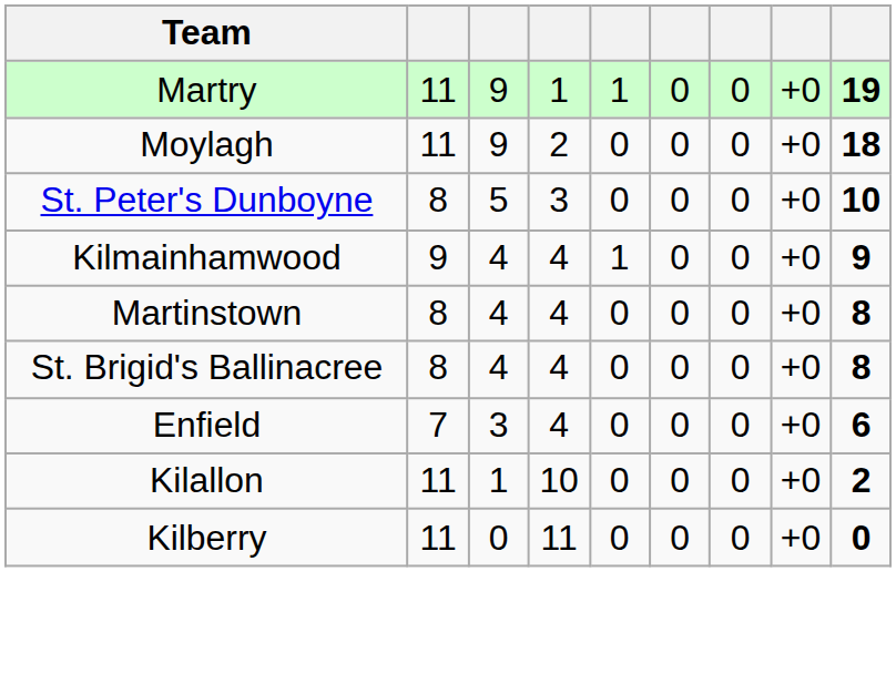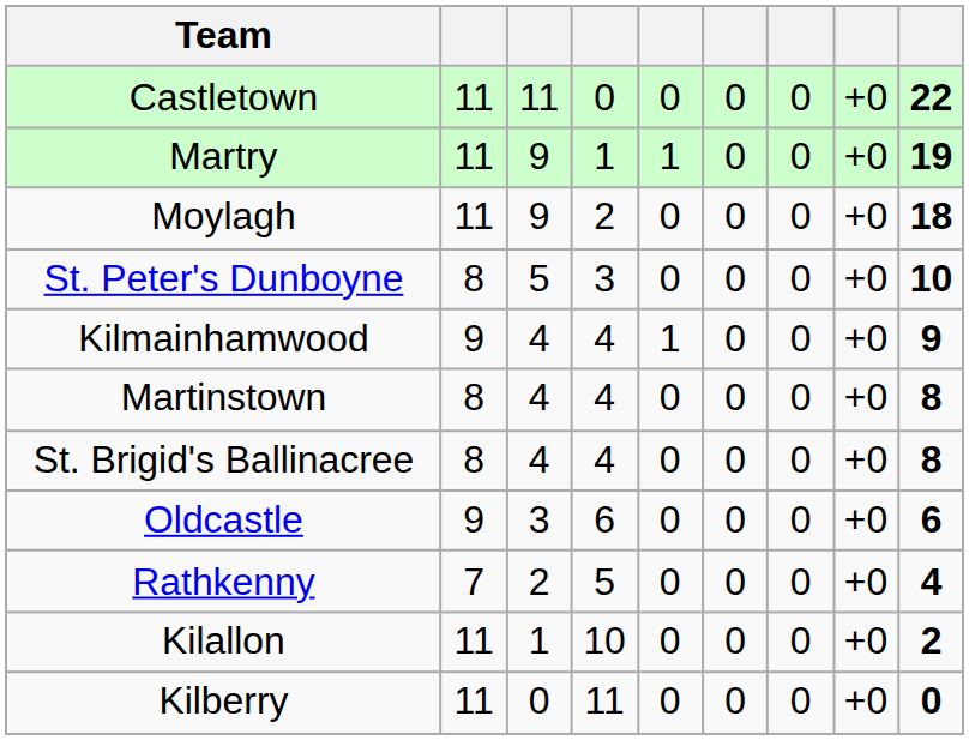 <table class="wikitable" style="text-align:center">
 <tr>
 <th width="175">Team</th>
 <th width="20"></th>
 <th width="20"></th>
 <th width="20"></th>
 <th width="20"></th>
 <th width="20"></th>
 <th width="20"></th>
 <th width="20"></th>
 <th width="20"></th>
+</tr>
+<tr style="background:#cfc;">
+<td>Castletown</td>
+<td>11</td>
+<td>11</td>
+<td>0</td>
+<td>0</td>
+<td>0</td>
+<td>0</td>
+<td>+0</td>
+<td><strong>22</strong></td>
 </tr>
 <tr style="background:#cfc;">
 <td>Martry</td>
 <td>11</td>
 <td>9</td>
 <td>1</td>
 <td>1</td>
 <td>0</td>
 <td>0</td>
 <td>+0</td>
 <td><strong>19</strong></td>
 </tr>
 <tr>
 <td>Moylagh</td>
 <td>11</td>
 <td>9</td>
 <td>2</td>
 <td>0</td>
 <td>0</td>
 <td>0</td>
 <td>+0</td>
 <td><strong>18</strong></td>
 </tr>
 <tr>
 <td><a href='#'>St. Peter's Dunboyne</a></td>
 <td>8</td>
 <td>5</td>
 <td>3</td>
 <td>0</td>
 <td>0</td>
 <td>0</td>
 <td>+0</td>
 <td><strong>10</strong></td>
 </tr>
 <tr>
 <td>Kilmainhamwood</td>
 <td>9</td>
 <td>4</td>
 <td>4</td>
 <td>1</td>
 <td>0</td>
 <td>0</td>
 <td>+0</td>
 <td><strong>9</strong></td>
 </tr>
 <tr>
 <td>Martinstown</td>
 <td>8</td>
 <td>4</td>
 <td>4</td>
 <td>0</td>
 <td>0</td>
 <td>0</td>
 <td>+0</td>
 <td><strong>8</strong></td>
 </tr>
 <tr>
 <td>St. Brigid's Ballinacree</td>
 <td>8</td>
 <td>4</td>
 <td>4</td>
 <td>0</td>
 <td>0</td>
 <td>0</td>
 <td>+0</td>
 <td><strong>8</strong></td>
 </tr>
 <tr>
-<td>Enfield</td>
-<td>7</td>
+<td><a href='#'>Oldcastle</a></td>
+<td>9</td>
 <td>3</td>
-<td>4</td>
+<td>6</td>
 <td>0</td>
 <td>0</td>
 <td>0</td>
 <td>+0</td>
 <td><strong>6</strong></td>
+</tr>
+<tr>
+<td><a href='#'>Rathkenny</a></td>
+<td>7</td>
+<td>2</td>
+<td>5</td>
+<td>0</td>
+<td>0</td>
+<td>0</td>
+<td>+0</td>
+<td><strong>4</strong></td>
 </tr>
 <tr>
 <td>Kilallon</td>
 <td>11</td>
 <td>1</td>
 <td>10</td>
 <td>0</td>
 <td>0</td>
 <td>0</td>
 <td>+0</td>
 <td><strong>2</strong></td>
 </tr>
 <tr>
 <td>Kilberry</td>
 <td>11</td>
 <td>0</td>
 <td>11</td>
 <td>0</td>
 <td>0</td>
 <td>0</td>
 <td>+0</td>
 <td><strong>0</strong></td>
 </tr>
 </table>
